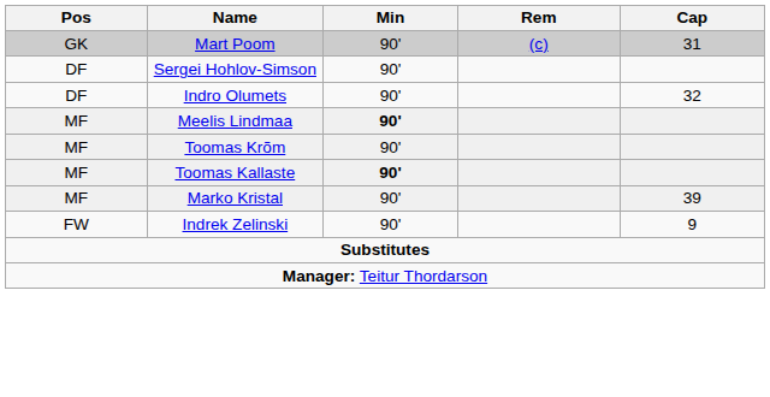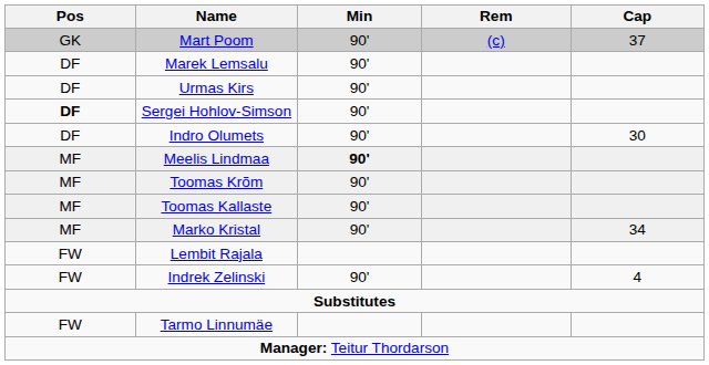 <table class="wikitable collapsible collapsed" align="center" style="font-size:85%; text-align:center;" width="50%">
 <tr>
 <th>Pos</th>
 <th width=140>Name</th>
 <th>Min</th>
 <th>Rem</th>
 <th>Cap</th>
 </tr>
 <tr bgcolor="cccccc">
 <td>GK</td>
 <td><a href='#'>Mart Poom</a></td>
 <td>90'</td>
 <td><a href='#'>(c)</a></td>
-<td>31</td>
+<td>37</td>
 </tr>
 <tr>
 <td>DF</td>
+<td><a href='#'>Marek Lemsalu</a></td>
+<td>90'</td>
+<td></td>
+<td></td>
+</tr>
+<tr>
+<td>DF</td>
+<td><a href='#'>Urmas Kirs</a></td>
+<td>90'</td>
+<td></td>
+<td></td>
+</tr>
+<tr>
+<td><strong>DF</strong></td>
 <td><a href='#'>Sergei Hohlov-Simson</a></td>
 <td>90'</td>
 <td></td>
 <td></td>
 </tr>
 <tr>
 <td>DF</td>
 <td><a href='#'>Indro Olumets</a></td>
 <td>90'</td>
 <td></td>
-<td>32</td>
+<td>30</td>
 </tr>
 <tr bgcolor="#F0F0F0">
 <td>MF</td>
 <td><a href='#'>Meelis Lindmaa</a></td>
 <td><strong>90'</strong></td>
 <td></td>
 <td></td>
 </tr>
 <tr bgcolor="#F0F0F0">
 <td>MF</td>
 <td><a href='#'>Toomas Krõm</a></td>
 <td>90'</td>
 <td></td>
 <td></td>
 </tr>
 <tr bgcolor="#F0F0F0">
 <td>MF</td>
 <td><a href='#'>Toomas Kallaste</a></td>
-<td><strong>90'</strong></td>
+<td>90'</td>
 <td></td>
 <td></td>
 </tr>
 <tr bgcolor="#F0F0F0">
 <td>MF</td>
 <td><a href='#'>Marko Kristal</a></td>
 <td>90'</td>
 <td></td>
-<td>39</td>
+<td>34</td>
+</tr>
+<tr>
+<td>FW</td>
+<td><a href='#'>Lembit Rajala</a></td>
+<td></td>
+<td></td>
+<td></td>
 </tr>
 <tr>
 <td>FW</td>
 <td><a href='#'>Indrek Zelinski</a></td>
 <td>90'</td>
 <td></td>
-<td>9</td>
+<td>4</td>
 </tr>
 <tr>
 <td colspan=5 align=center><strong>Substitutes</strong></td>
 </tr>
 <tr>
+<td>FW</td>
+<td><a href='#'>Tarmo Linnumäe</a></td>
+<td></td>
+<td></td>
+<td></td>
+</tr>
+<tr>
 <td colspan=5 align=center><strong>Manager:</strong>  <a href='#'>Teitur Thordarson</a></td>
 </tr>
 </table>
